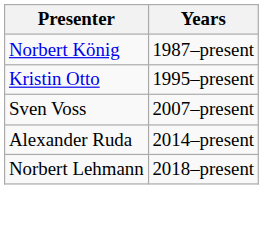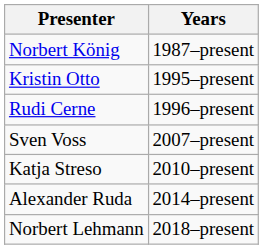 <table class="wikitable sortable">
 <tr>
 <th>Presenter</th>
 <th>Years</th>
 </tr>
 <tr>
 <td><a href='#'>Norbert König</a></td>
 <td>1987–present</td>
 </tr>
 <tr>
 <td><a href='#'>Kristin Otto</a></td>
 <td>1995–present</td>
 </tr>
 <tr>
+<td><a href='#'>Rudi Cerne</a></td>
+<td>1996–present</td>
+</tr>
+<tr>
 <td>Sven Voss</td>
 <td>2007–present</td>
+</tr>
+<tr>
+<td>Katja Streso</td>
+<td>2010–present</td>
 </tr>
 <tr>
 <td>Alexander Ruda</td>
 <td>2014–present</td>
 </tr>
 <tr>
 <td>Norbert Lehmann</td>
 <td>2018–present</td>
 </tr>
 </table>
